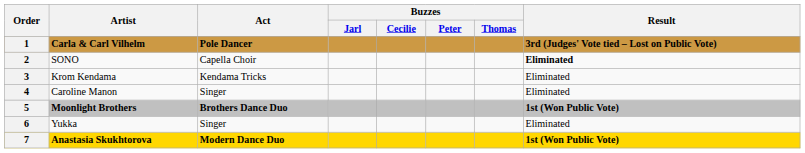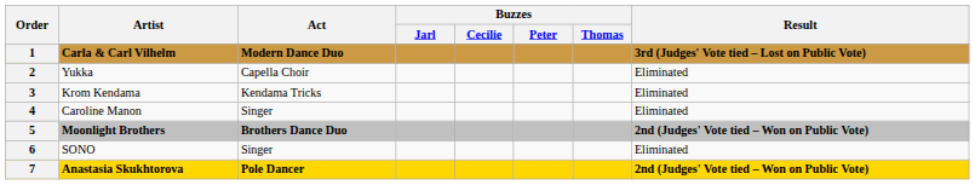 <table class="wikitable sortable" width="100%">
 <tr>
 <th rowspan="2">Order</th>
 <th rowspan="2" class="unsortable">Artist</th>
 <th rowspan="2" class="unsortable">Act</th>
 <th colspan="4" class="unsortable">Buzzes</th>
 <th rowspan="2">Result</th>
 </tr>
 <tr>
 <th width="70"><a href='#'>Jarl</a></th>
 <th width="70"><a href='#'>Cecilie</a></th>
 <th width="70"><a href='#'>Peter</a></th>
 <th width="70"><a href='#'>Thomas</a></th>
 </tr>
 <tr style="background:#c94;">
 <th>1</th>
 <td><strong>Carla & Carl Vilhelm</strong></td>
-<td><strong>Pole Dancer</strong></td>
+<td><strong>Modern Dance Duo</strong></td>
 <td></td>
 <td align="center"></td>
 <td align="center"></td>
 <td></td>
 <td><strong>3rd (Judges' Vote tied – Lost on Public Vote)</strong></td>
 </tr>
 <tr>
 <th>2</th>
-<td>SONO</td>
+<td>Yukka</td>
 <td>Capella Choir</td>
 <td></td>
 <td></td>
 <td></td>
 <td></td>
-<td><strong>Eliminated</strong></td>
+<td>Eliminated</td>
 </tr>
 <tr>
 <th>3</th>
 <td>Krom Kendama</td>
 <td>Kendama Tricks</td>
 <td></td>
 <td></td>
 <td></td>
 <td></td>
 <td>Eliminated</td>
 </tr>
 <tr>
 <th>4</th>
 <td>Caroline Manon </td>
 <td>Singer</td>
 <td></td>
 <td></td>
 <td></td>
 <td></td>
 <td>Eliminated</td>
 </tr>
 <tr style="background:silver;">
 <th>5</th>
 <td><strong>Moonlight Brothers</strong></td>
 <td><strong>Brothers Dance Duo</strong></td>
 <td align="center"></td>
 <td></td>
 <td></td>
 <td align="center"></td>
-<td><strong>1st (Won Public Vote)</strong></td>
+<td><strong>2nd (Judges' Vote tied – Won on Public Vote)</strong></td>
 </tr>
 <tr>
 <th>6</th>
-<td>Yukka</td>
+<td>SONO</td>
 <td>Singer</td>
 <td></td>
 <td></td>
 <td></td>
 <td></td>
 <td>Eliminated</td>
 </tr>
 <tr style="background:Gold;">
 <th>7</th>
 <td><strong>Anastasia Skukhtorova</strong></td>
-<td><strong>Modern Dance Duo</strong></td>
+<td><strong>Pole Dancer</strong></td>
 <td></td>
 <td></td>
 <td></td>
 <td></td>
-<td><strong>1st (Won Public Vote)</strong></td>
+<td><strong>2nd (Judges' Vote tied – Won on Public Vote)</strong></td>
 </tr>
 </table>
